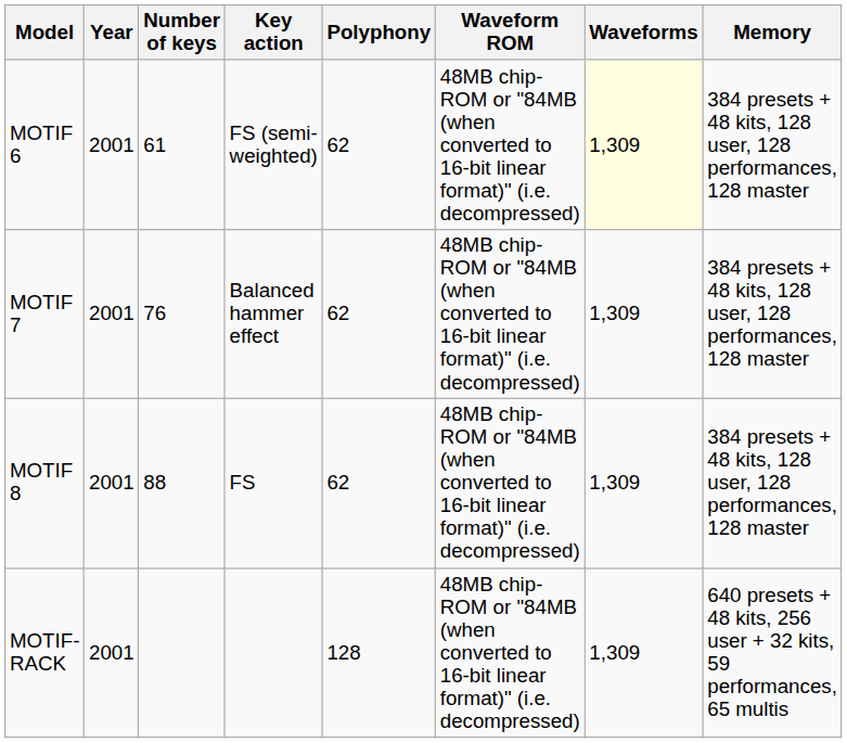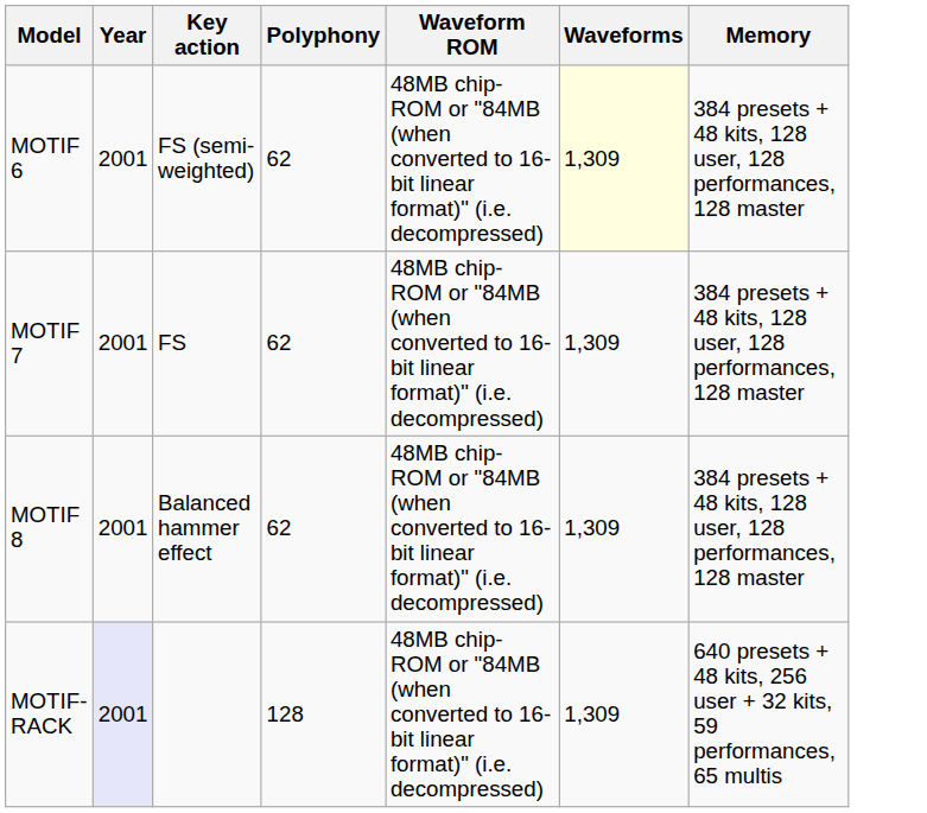 <table class="wikitable">
 <tr>
 <th>Model</th>
 <th>Year</th>
-<th>Number of keys</th>
 <th>Key action</th>
 <th>Polyphony</th>
 <th>Waveform ROM</th>
 <th>Waveforms</th>
 <th>Memory</th>
 </tr>
 <tr>
 <td>MOTIF 6</td>
 <td>2001</td>
-<td>61</td>
 <td>FS (semi-weighted)</td>
 <td>62</td>
 <td>48MB chip-ROM or "84MB (when converted to 16-bit linear format)" (i.e. decompressed)</td>
 <td style="background: lightyellow;">1,309</td>
 <td>384 presets + 48 kits, 128 user, 128 performances, 128 master</td>
 </tr>
 <tr>
 <td>MOTIF 7</td>
 <td>2001</td>
-<td>76</td>
-<td>Balanced hammer effect</td>
+<td>FS</td>
 <td>62</td>
 <td>48MB chip-ROM or "84MB (when converted to 16-bit linear format)" (i.e. decompressed)</td>
 <td>1,309</td>
 <td>384 presets + 48 kits, 128 user, 128 performances, 128 master</td>
 </tr>
 <tr>
 <td>MOTIF 8</td>
 <td>2001</td>
-<td>88</td>
-<td>FS</td>
+<td>Balanced hammer effect</td>
 <td>62</td>
 <td>48MB chip-ROM or "84MB (when converted to 16-bit linear format)" (i.e. decompressed)</td>
 <td>1,309</td>
 <td>384 presets + 48 kits, 128 user, 128 performances, 128 master</td>
 </tr>
 <tr>
 <td>MOTIF-RACK</td>
-<td>2001</td>
-<td></td>
+<td style="background: lavender;">2001</td>
 <td></td>
 <td>128</td>
 <td>48MB chip-ROM or "84MB (when converted to 16-bit linear format)" (i.e. decompressed)</td>
 <td>1,309</td>
 <td>640 presets + 48 kits, 256 user + 32 kits, 59 performances, 65 multis</td>
 </tr>
 </table>
